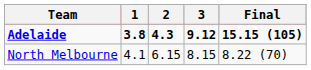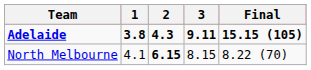 <table class="wikitable">
 <tr style="background:#f03;">
 <th>Team</th>
 <th>1</th>
 <th>2</th>
 <th>3</th>
 <th>Final</th>
 </tr>
 <tr>
 <td><strong><a href='#'>Adelaide</a></strong></td>
 <td><strong>3.8</strong></td>
 <td><strong>4.3</strong></td>
-<td><strong>9.12</strong></td>
+<td><strong>9.11</strong></td>
 <td><strong>15.15 (105)</strong></td>
 </tr>
 <tr>
 <td><a href='#'>North Melbourne</a></td>
 <td>4.1</td>
-<td>6.15</td>
+<td><strong>6.15</strong></td>
 <td>8.15</td>
 <td>8.22 (70)</td>
 </tr>
 </table>
